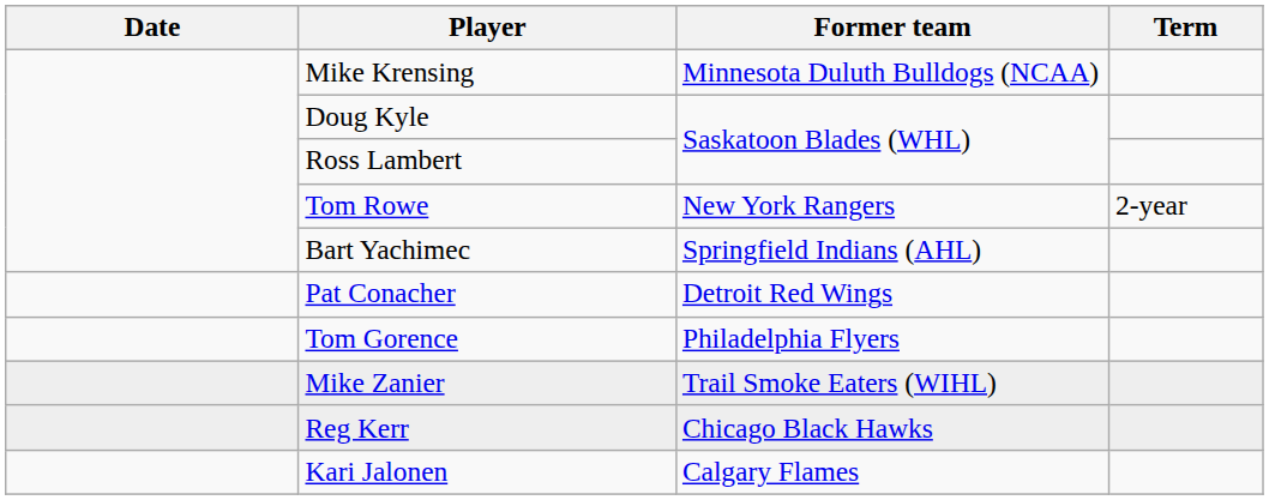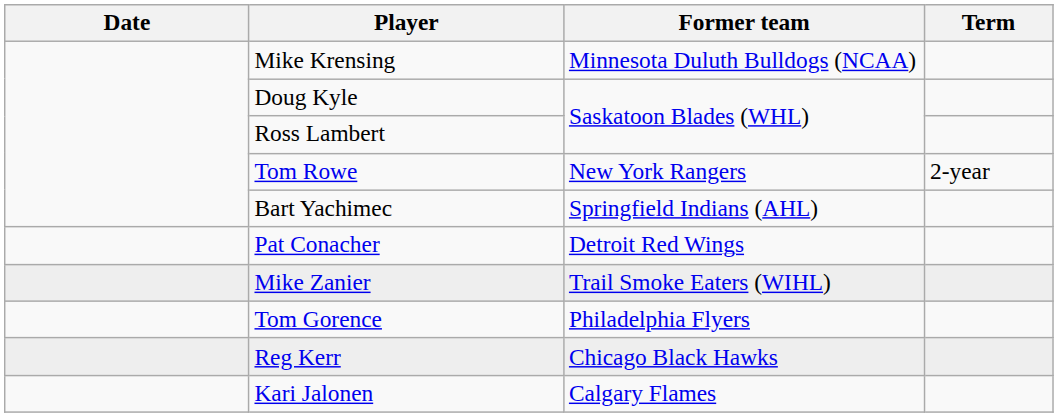 <table class="wikitable">
 <tr style="background:#ddd; text-align:center;">
 <th style="width: 10em;">Date</th>
 <th style="width: 13em;">Player</th>
 <th style="width: 15em;">Former team</th>
 <th style="width: 5em;">Term</th>
 </tr>
 <tr>
 <td rowspan=5></td>
 <td>Mike Krensing</td>
 <td><a href='#'>Minnesota Duluth Bulldogs</a> (<a href='#'>NCAA</a>)</td>
 <td></td>
 </tr>
 <tr>
 <td>Doug Kyle</td>
 <td rowspan=2><a href='#'>Saskatoon Blades</a> (<a href='#'>WHL</a>)</td>
 </tr>
 <tr>
 <td>Ross Lambert</td>
 <td></td>
 </tr>
 <tr>
 <td><a href='#'>Tom Rowe</a></td>
 <td><a href='#'>New York Rangers</a></td>
 <td>2-year</td>
 </tr>
 <tr>
 <td>Bart Yachimec</td>
 <td><a href='#'>Springfield Indians</a> (<a href='#'>AHL</a>)</td>
 <td></td>
 </tr>
 <tr>
 <td></td>
 <td><a href='#'>Pat Conacher</a></td>
 <td><a href='#'>Detroit Red Wings</a></td>
 <td></td>
 </tr>
+<tr style="background:#eee;">
+<td></td>
+<td><a href='#'>Mike Zanier</a></td>
+<td><a href='#'>Trail Smoke Eaters</a> (<a href='#'>WIHL</a>)</td>
+<td></td>
+</tr>
 <tr>
 <td></td>
 <td><a href='#'>Tom Gorence</a></td>
 <td><a href='#'>Philadelphia Flyers</a></td>
-<td></td>
-</tr>
-<tr style="background:#eee;">
-<td></td>
-<td><a href='#'>Mike Zanier</a></td>
-<td><a href='#'>Trail Smoke Eaters</a> (<a href='#'>WIHL</a>)</td>
 <td></td>
 </tr>
 <tr style="background:#eee;">
 <td></td>
 <td><a href='#'>Reg Kerr</a></td>
 <td><a href='#'>Chicago Black Hawks</a></td>
 <td></td>
 </tr>
 <tr>
 <td></td>
 <td><a href='#'>Kari Jalonen</a></td>
 <td><a href='#'>Calgary Flames</a></td>
 <td></td>
 </tr>
 </table>
